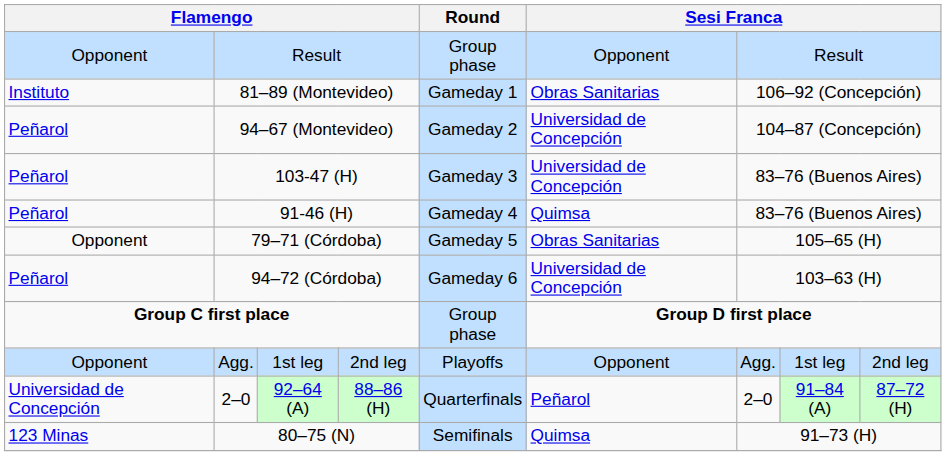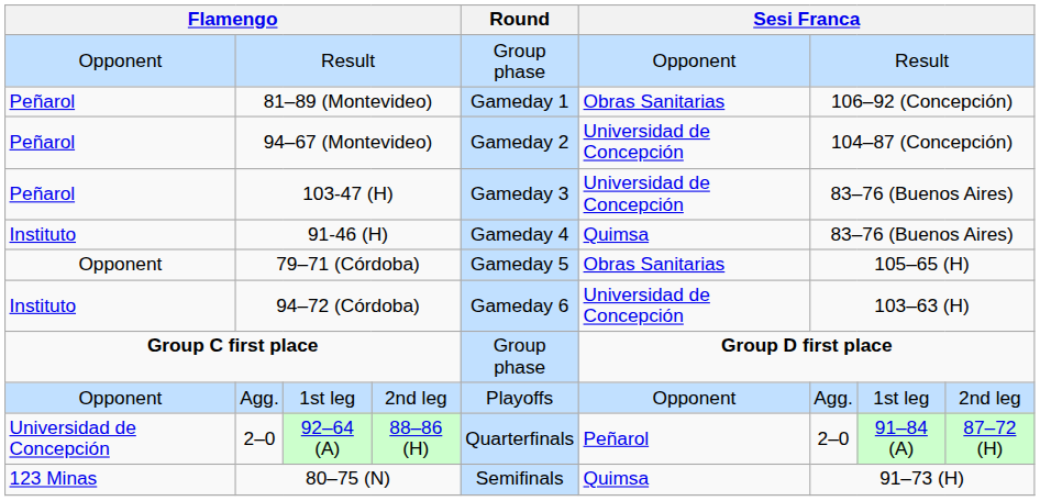 <table class="wikitable" style="text-align:center">
 <tr>
 <th colspan="4"> <a href='#'>Flamengo</a></th>
 <th>Round</th>
 <th colspan="4"> <a href='#'>Sesi Franca</a></th>
 </tr>
 <tr style="background:#C1E0FF">
 <td>Opponent</td>
 <td colspan="3">Result</td>
 <td>Group phase</td>
 <td>Opponent</td>
 <td colspan="3">Result</td>
 </tr>
 <tr>
-<td style="text-align:left"> <a href='#'>Instituto</a></td>
+<td style="text-align:left"> <a href='#'>Peñarol</a></td>
 <td colspan=3>81–89 (Montevideo)</td>
 <td style="background:#C1E0FF">Gameday 1</td>
 <td style="text-align:left"> <a href='#'>Obras Sanitarias</a></td>
 <td colspan=3>106–92 (Concepción)</td>
 </tr>
 <tr>
 <td style="text-align:left"> <a href='#'>Peñarol</a></td>
 <td colspan=3>94–67 (Montevideo)</td>
 <td style="background:#C1E0FF">Gameday 2</td>
 <td style="text-align:left"> <a href='#'>Universidad de Concepción</a></td>
 <td colspan=3>104–87 (Concepción)</td>
 </tr>
 <tr>
 <td style="text-align:left"> <a href='#'>Peñarol</a></td>
 <td colspan=3>103-47 (H)</td>
 <td style="background:#C1E0FF">Gameday 3</td>
 <td style="text-align:left"> <a href='#'>Universidad de Concepción</a></td>
 <td colspan=3>83–76 (Buenos Aires)</td>
 </tr>
 <tr>
-<td style="text-align:left"> <a href='#'>Peñarol</a></td>
+<td style="text-align:left"> <a href='#'>Instituto</a></td>
 <td colspan=3>91-46 (H)</td>
 <td style="background:#C1E0FF">Gameday 4</td>
 <td style="text-align:left"> <a href='#'>Quimsa</a></td>
 <td colspan=3>83–76 (Buenos Aires)</td>
 </tr>
 <tr>
 <td>Opponent</td>
 <td colspan=3>79–71 (Córdoba)</td>
 <td style="background:#C1E0FF">Gameday 5</td>
 <td style="text-align:left"> <a href='#'>Obras Sanitarias</a></td>
 <td colspan=3>105–65 (H)</td>
 </tr>
 <tr>
-<td style="text-align:left"> <a href='#'>Peñarol</a></td>
+<td style="text-align:left"> <a href='#'>Instituto</a></td>
 <td colspan=3>94–72 (Córdoba)</td>
 <td style="background:#C1E0FF">Gameday 6</td>
 <td style="text-align:left"> <a href='#'>Universidad de Concepción</a></td>
 <td colspan=3>103–63 (H)</td>
 </tr>
 <tr>
 <td colspan="4" style="vertical-align:top"><strong>Group C first place</strong><br></td>
 <td style="background:#C1E0FF">Group phase</td>
 <td colspan="4" style="vertical-align:top"><strong>Group D first place</strong><br></td>
 </tr>
 <tr style="background:#c1e0ff">
 <td>Opponent</td>
 <td>Agg.</td>
 <td>1st leg</td>
 <td>2nd leg</td>
 <td>Playoffs</td>
 <td>Opponent</td>
 <td>Agg.</td>
 <td>1st leg</td>
 <td>2nd leg</td>
 </tr>
 <tr>
 <td align=left> <a href='#'>Universidad de Concepción</a></td>
 <td>2–0</td>
 <td bgcolor=#cfc><a href='#'>92–64</a> (A)</td>
 <td bgcolor=#cfc><a href='#'>88–86</a> (H)</td>
 <td bgcolor=c1e0ff>Quarterfinals</td>
 <td align=left> <a href='#'>Peñarol</a></td>
 <td>2–0</td>
 <td bgcolor=#cfc><a href='#'>91–84</a> (A)</td>
 <td bgcolor=#cfc><a href='#'>87–72</a> (H)</td>
 </tr>
 <tr>
 <td style="text-align:left"> <a href='#'>123 Minas</a></td>
 <td colspan=3>80–75 (N)</td>
 <td style="background:#C1E0FF">Semifinals</td>
 <td style="text-align:left"> <a href='#'>Quimsa</a></td>
 <td colspan=3>91–73 (H)</td>
 </tr>
 <tr>
 </tr>
 </table>
